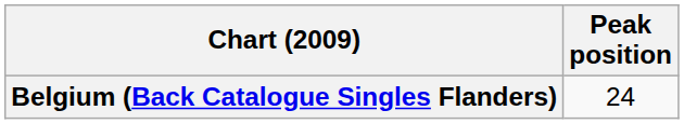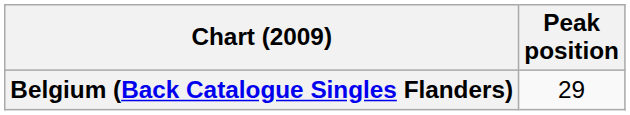 <table class="wikitable plainrowheaders" style="text-align:center">
 <tr>
 <th>Chart (2009)</th>
 <th>Peak<br>position</th>
 </tr>
 <tr>
 <th scope="row">Belgium (<a href='#'>Back Catalogue Singles</a> Flanders)</th>
-<td>24</td>
+<td>29</td>
 </tr>
 </table>
